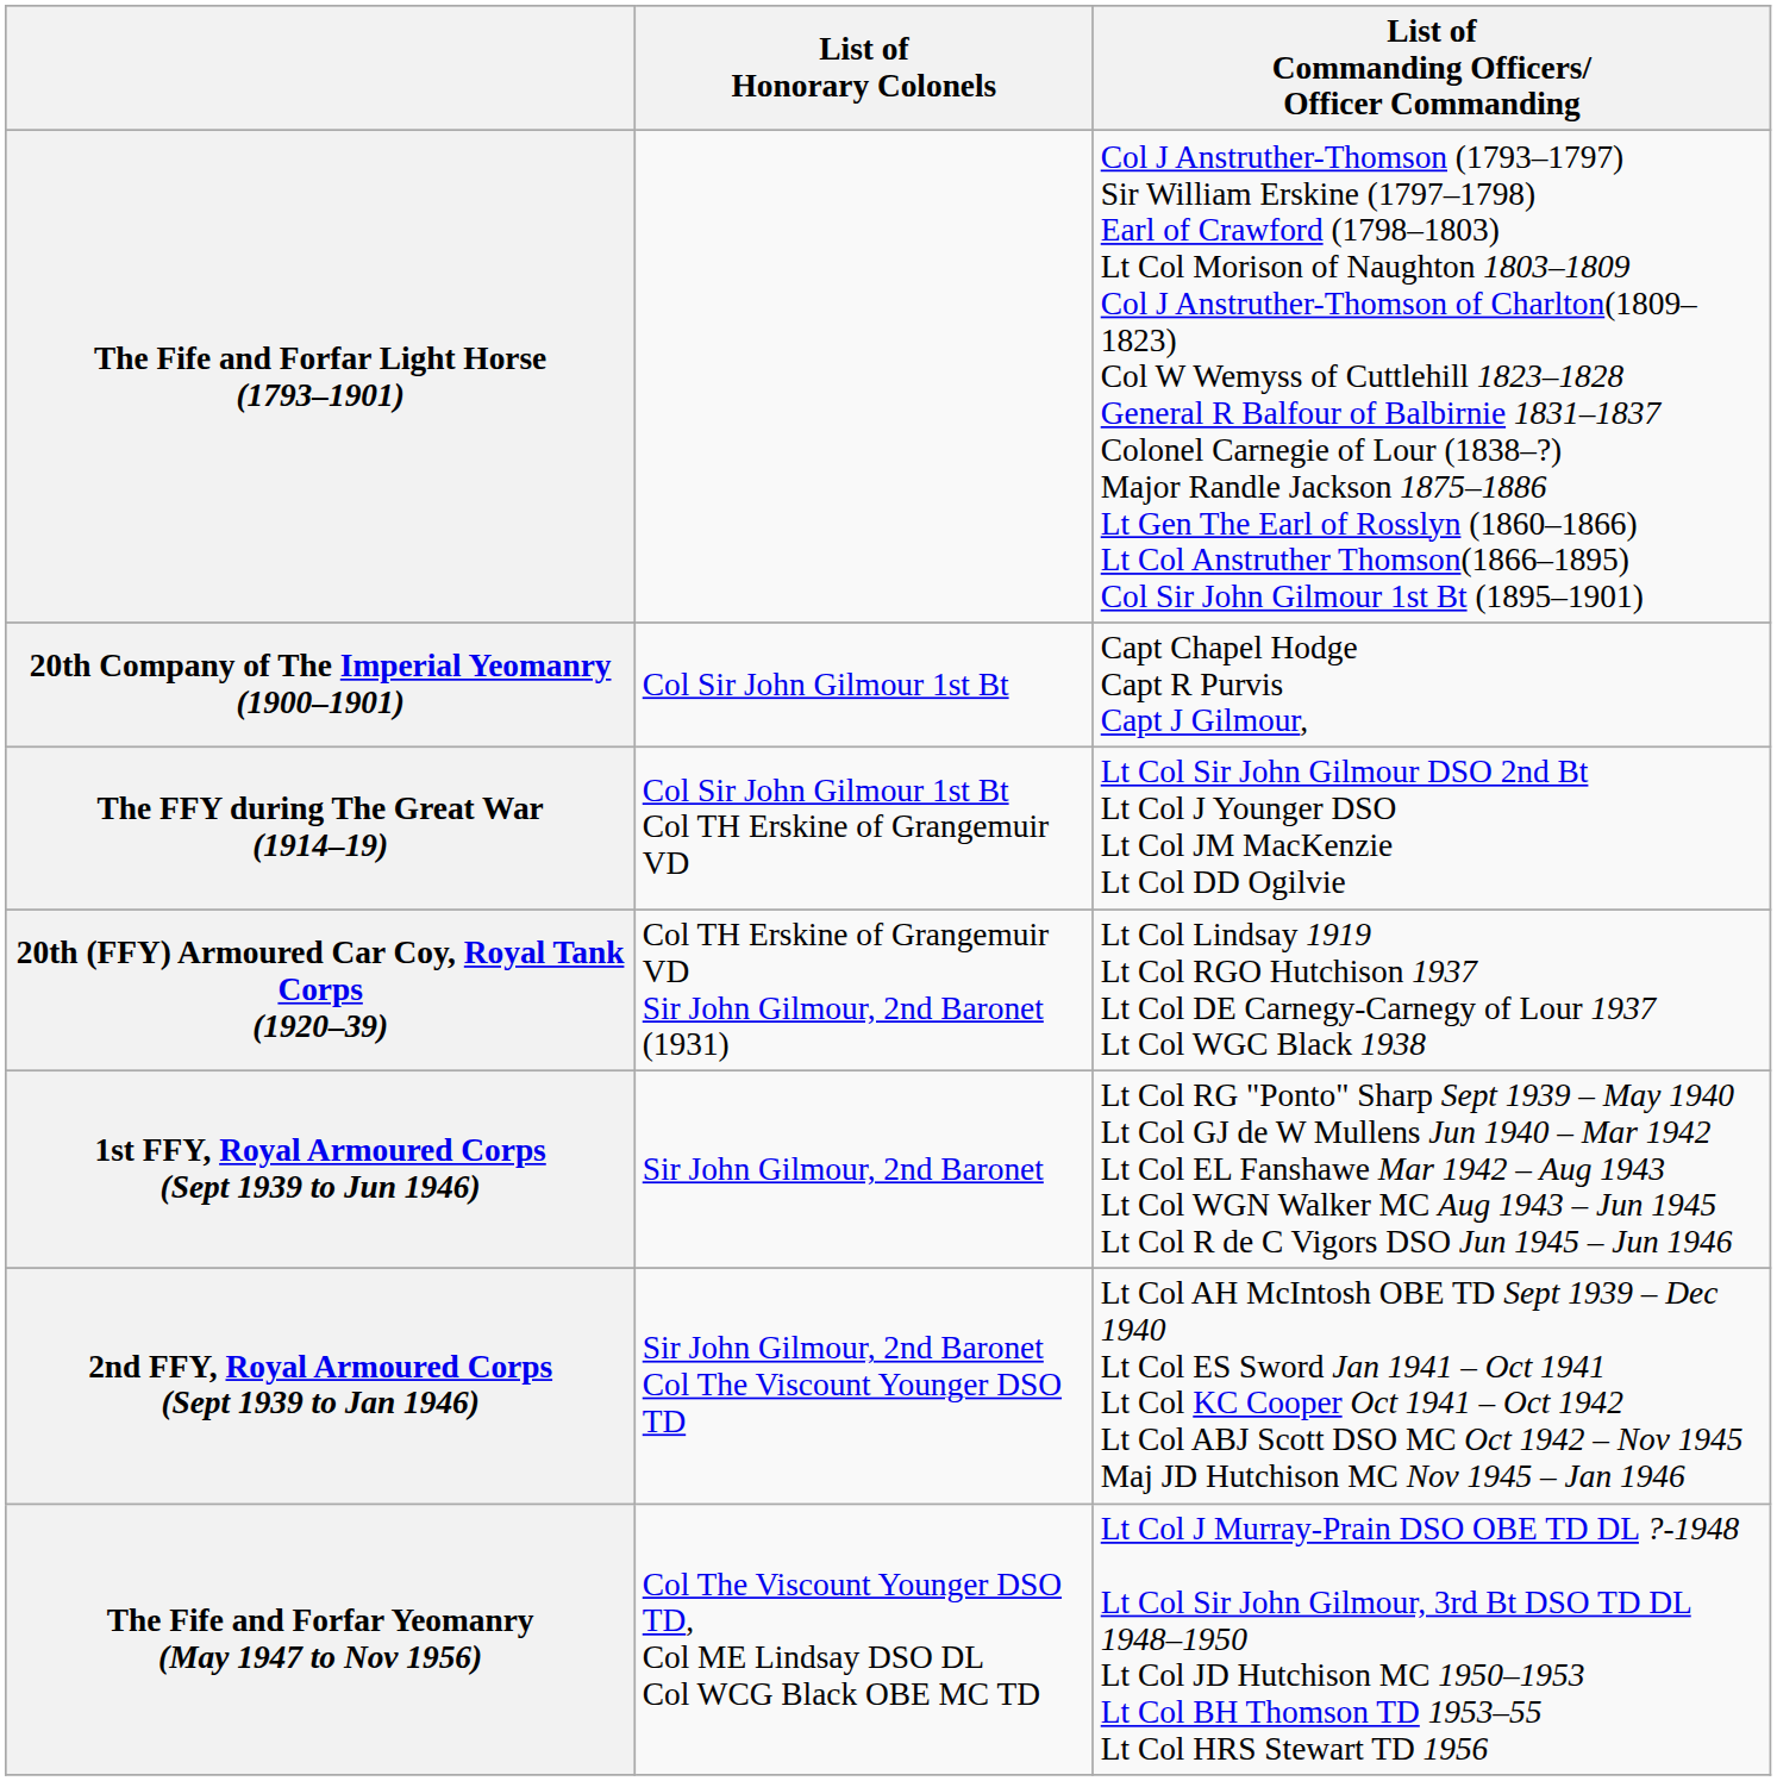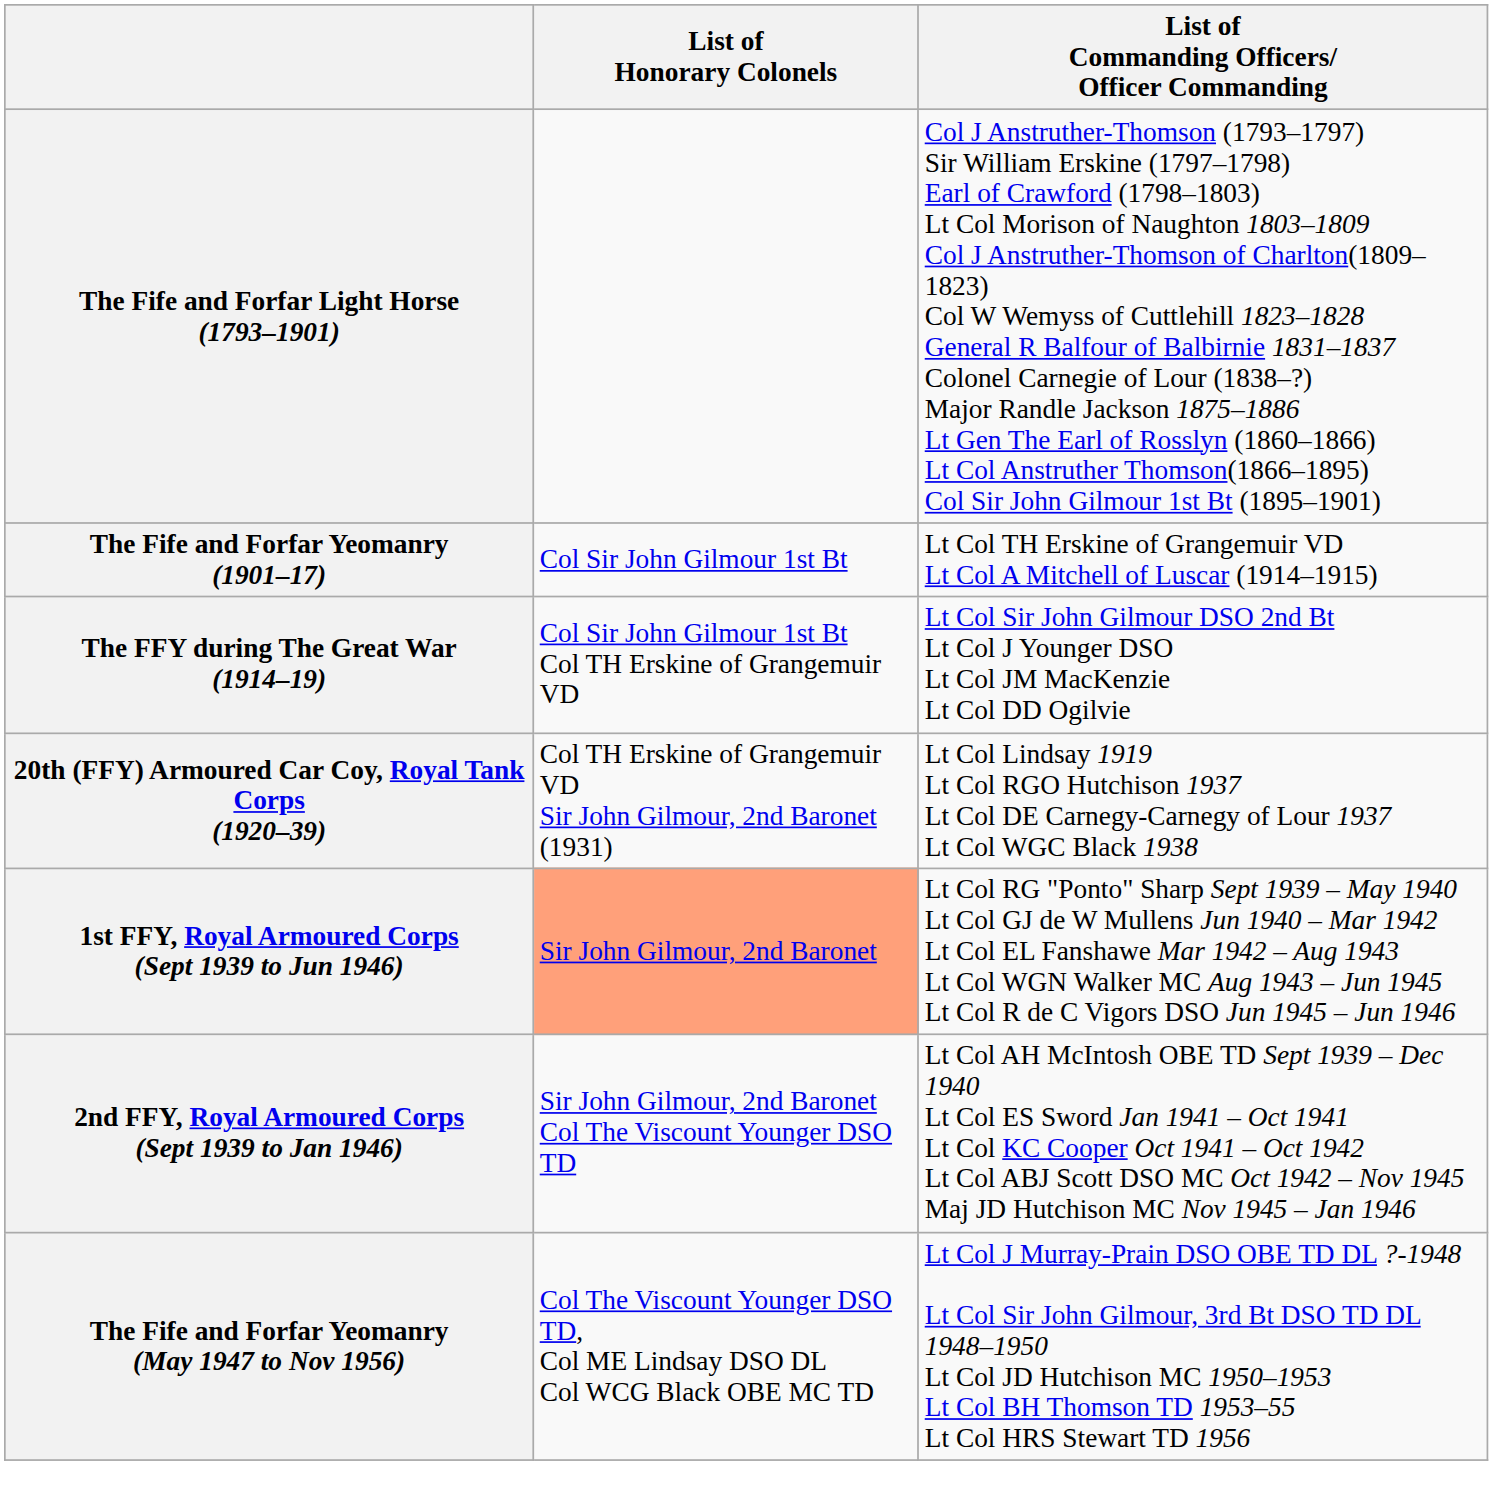 <table class="wikitable collapsible collapsed">
 <tr>
 <th></th>
 <th>List of <br>Honorary Colonels</th>
 <th>List of <br>Commanding Officers/<br>Officer Commanding</th>
 </tr>
 <tr>
 <th>The Fife and Forfar Light Horse<br><em>(1793–1901)</em></th>
 <td></td>
 <td><a href='#'>Col J Anstruther-Thomson</a> (1793–1797)<br>Sir William Erskine (1797–1798)<br><a href='#'>Earl of Crawford</a> (1798–1803)<br>Lt Col Morison of Naughton <em>1803–1809</em><br><a href='#'>Col J Anstruther-Thomson of Charlton</a>(1809–1823)<br>Col W Wemyss of Cuttlehill <em>1823–1828</em><br><a href='#'>General R Balfour of Balbirnie</a> <em>1831–1837</em><br>Colonel Carnegie of Lour (1838–?)<br>Major Randle Jackson <em>1875–1886</em><br><a href='#'>Lt Gen The Earl of Rosslyn</a> (1860–1866)<br><a href='#'>Lt Col Anstruther Thomson</a>(1866–1895)<br><a href='#'>Col Sir John Gilmour 1st Bt</a> (1895–1901)</td>
 </tr>
 <tr>
-<th>20th Company of The <a href='#'>Imperial Yeomanry</a><br><em>(1900–1901)</em></th>
+<th>The Fife and Forfar Yeomanry<br><em>(1901–17)</em></th>
 <td><a href='#'>Col Sir John Gilmour 1st Bt</a></td>
-<td>Capt Chapel Hodge<br>Capt R Purvis<br><a href='#'>Capt J Gilmour</a>,</td>
+<td>Lt Col TH Erskine of Grangemuir VD<br><a href='#'>Lt Col A Mitchell of Luscar</a> (1914–1915)</td>
 </tr>
 <tr>
 <th>The FFY during The Great War<br><em>(1914–19)</em></th>
 <td><a href='#'>Col Sir John Gilmour 1st Bt</a><br>Col TH Erskine of Grangemuir VD</td>
 <td><a href='#'>Lt Col Sir John Gilmour DSO 2nd Bt</a><br>Lt Col J Younger DSO<br>Lt Col JM MacKenzie<br>Lt Col DD Ogilvie</td>
 </tr>
 <tr>
 <th>20th (FFY) Armoured Car Coy, <a href='#'>Royal Tank Corps</a><br><em>(1920–39)</em></th>
 <td>Col TH Erskine of Grangemuir VD <br> <a href='#'>Sir John Gilmour, 2nd Baronet</a> (1931)</td>
 <td>Lt Col Lindsay <em>1919</em><br>Lt Col RGO Hutchison <em>1937</em><br>Lt Col DE Carnegy-Carnegy of Lour <em>1937</em><br>Lt Col WGC Black <em>1938</em></td>
 </tr>
 <tr>
 <th>1st FFY, <a href='#'>Royal Armoured Corps</a><br><em>(Sept 1939 to Jun 1946)</em></th>
-<td><a href='#'>Sir John Gilmour, 2nd Baronet</a></td>
+<td style="background: lightsalmon;"><a href='#'>Sir John Gilmour, 2nd Baronet</a></td>
 <td>Lt Col RG "Ponto" Sharp <em>Sept 1939 – May 1940</em><br>Lt Col GJ de W Mullens <em>Jun 1940 – Mar 1942</em><br>Lt Col EL Fanshawe <em>Mar 1942 – Aug 1943</em><br>Lt Col WGN Walker MC <em>Aug 1943 – Jun 1945</em><br>Lt Col R de C Vigors DSO <em>Jun 1945 – Jun 1946</em></td>
 </tr>
 <tr>
 <th>2nd FFY, <a href='#'>Royal Armoured Corps</a><br><em>(Sept 1939 to Jan 1946)</em></th>
 <td><a href='#'>Sir John Gilmour, 2nd Baronet</a><br><a href='#'>Col The Viscount Younger DSO TD</a></td>
 <td>Lt Col AH McIntosh OBE TD <em>Sept 1939 – Dec 1940</em><br>Lt Col ES Sword <em>Jan 1941 – Oct 1941</em><br>Lt Col <a href='#'>KC Cooper</a> <em>Oct 1941 – Oct 1942</em><br>Lt Col ABJ Scott DSO MC <em>Oct 1942 – Nov 1945</em><br>Maj JD Hutchison MC <em>Nov 1945 – Jan 1946</em></td>
 </tr>
 <tr>
 <th>The Fife and Forfar Yeomanry<br><em>(May 1947 to Nov 1956)</em></th>
 <td><a href='#'>Col The Viscount Younger DSO TD</a>, <br>Col ME Lindsay DSO DL <br>Col WCG Black OBE MC TD</td>
 <td><a href='#'>Lt Col J Murray-Prain DSO OBE TD DL</a> <em>?-1948</em><br><br><a href='#'>Lt Col Sir John Gilmour, 3rd Bt DSO TD DL</a> <em>1948–1950</em><br>Lt Col JD Hutchison MC <em>1950–1953</em><br><a href='#'>Lt Col BH Thomson TD</a> <em>1953–55</em><br> Lt Col HRS Stewart TD <em>1956</em></td>
 </tr>
 </table>
